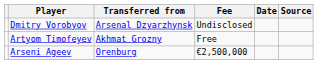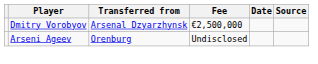 <table class="wikitable plainrowheaders sortable">
 <tr>
 <th></th>
 <th scope="col">Player</th>
 <th>Transferred from</th>
 <th style="width: 80px;">Fee</th>
 <th scope="col">Date</th>
 <th scope="col">Source</th>
 </tr>
 <tr>
 <td align="center"></td>
 <td> <a href='#'>Dmitry Vorobyov</a></td>
 <td> <a href='#'>Arsenal Dzyarzhynsk</a></td>
-<td>Undisclosed</td>
-<td></td>
-<td></td>
-</tr>
-<tr>
-<td align="center"></td>
-<td> <a href='#'>Artyom Timofeyev</a></td>
-<td> <a href='#'>Akhmat Grozny</a></td>
-<td>Free</td>
+<td>€2,500,000</td>
 <td></td>
 <td></td>
 </tr>
 <tr>
 <td align="center"></td>
 <td> <a href='#'>Arseni Ageev</a></td>
 <td> <a href='#'>Orenburg</a></td>
-<td>€2,500,000</td>
+<td>Undisclosed</td>
 <td></td>
 <td></td>
 </tr>
 </table>
